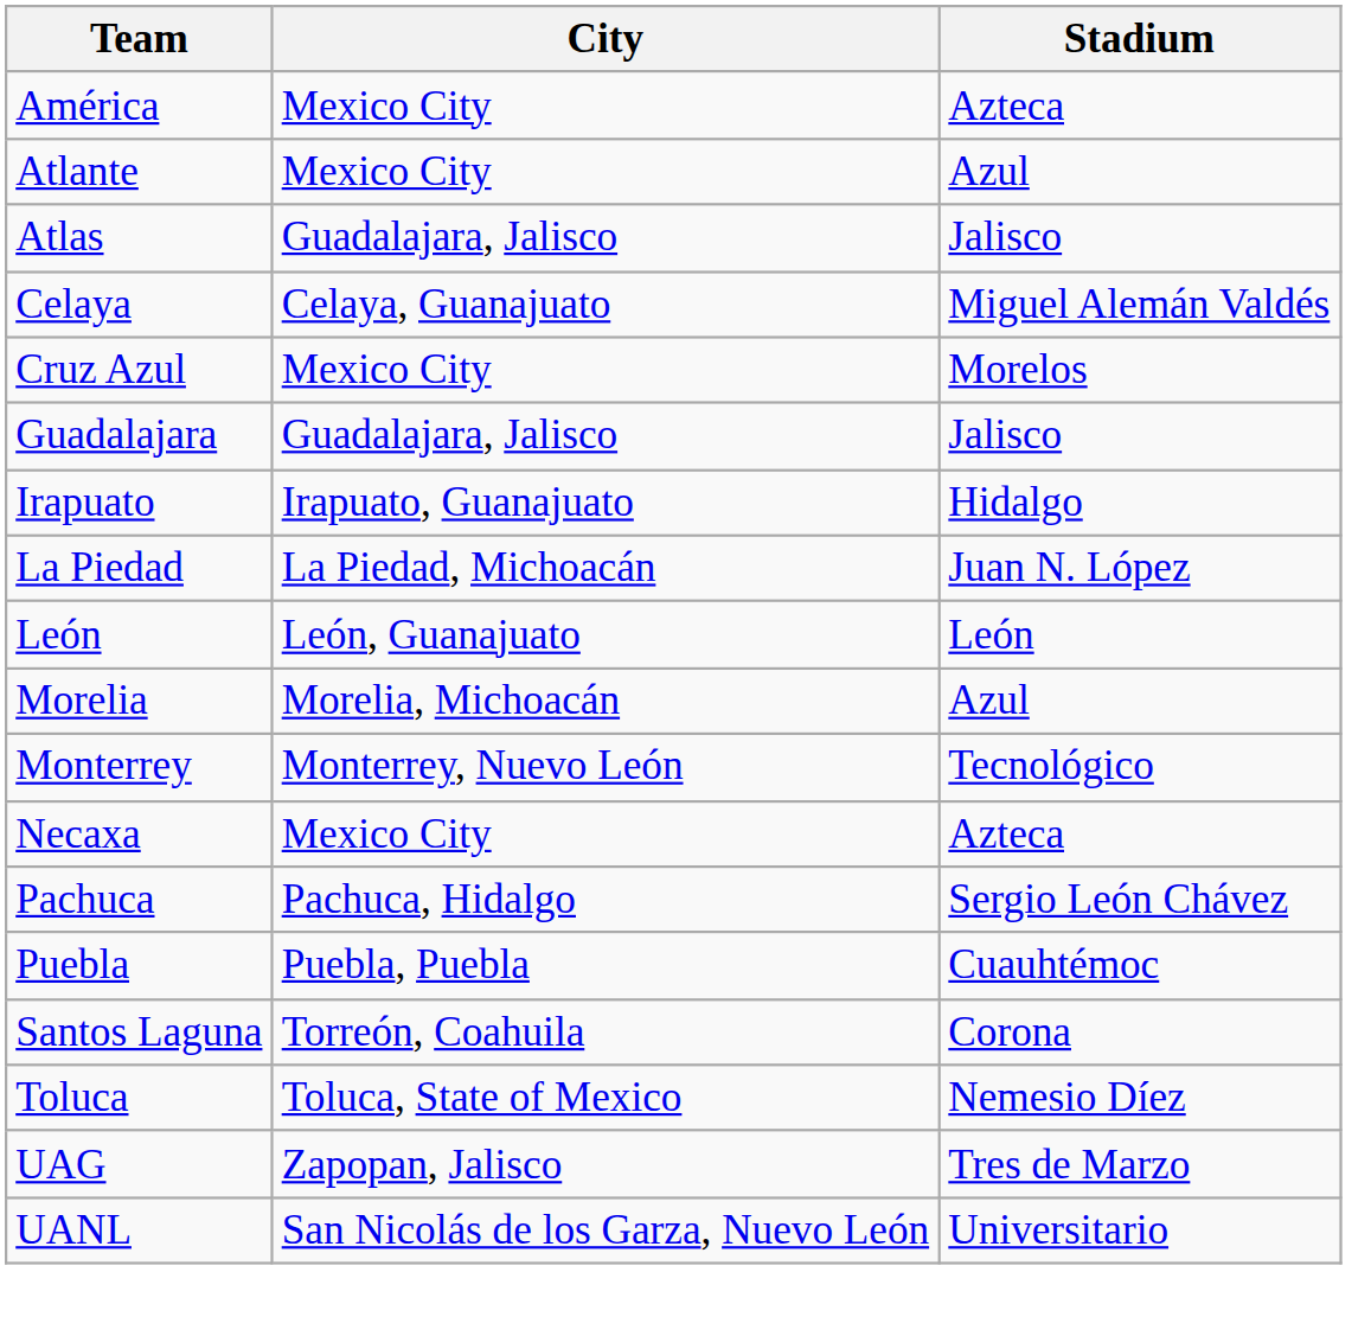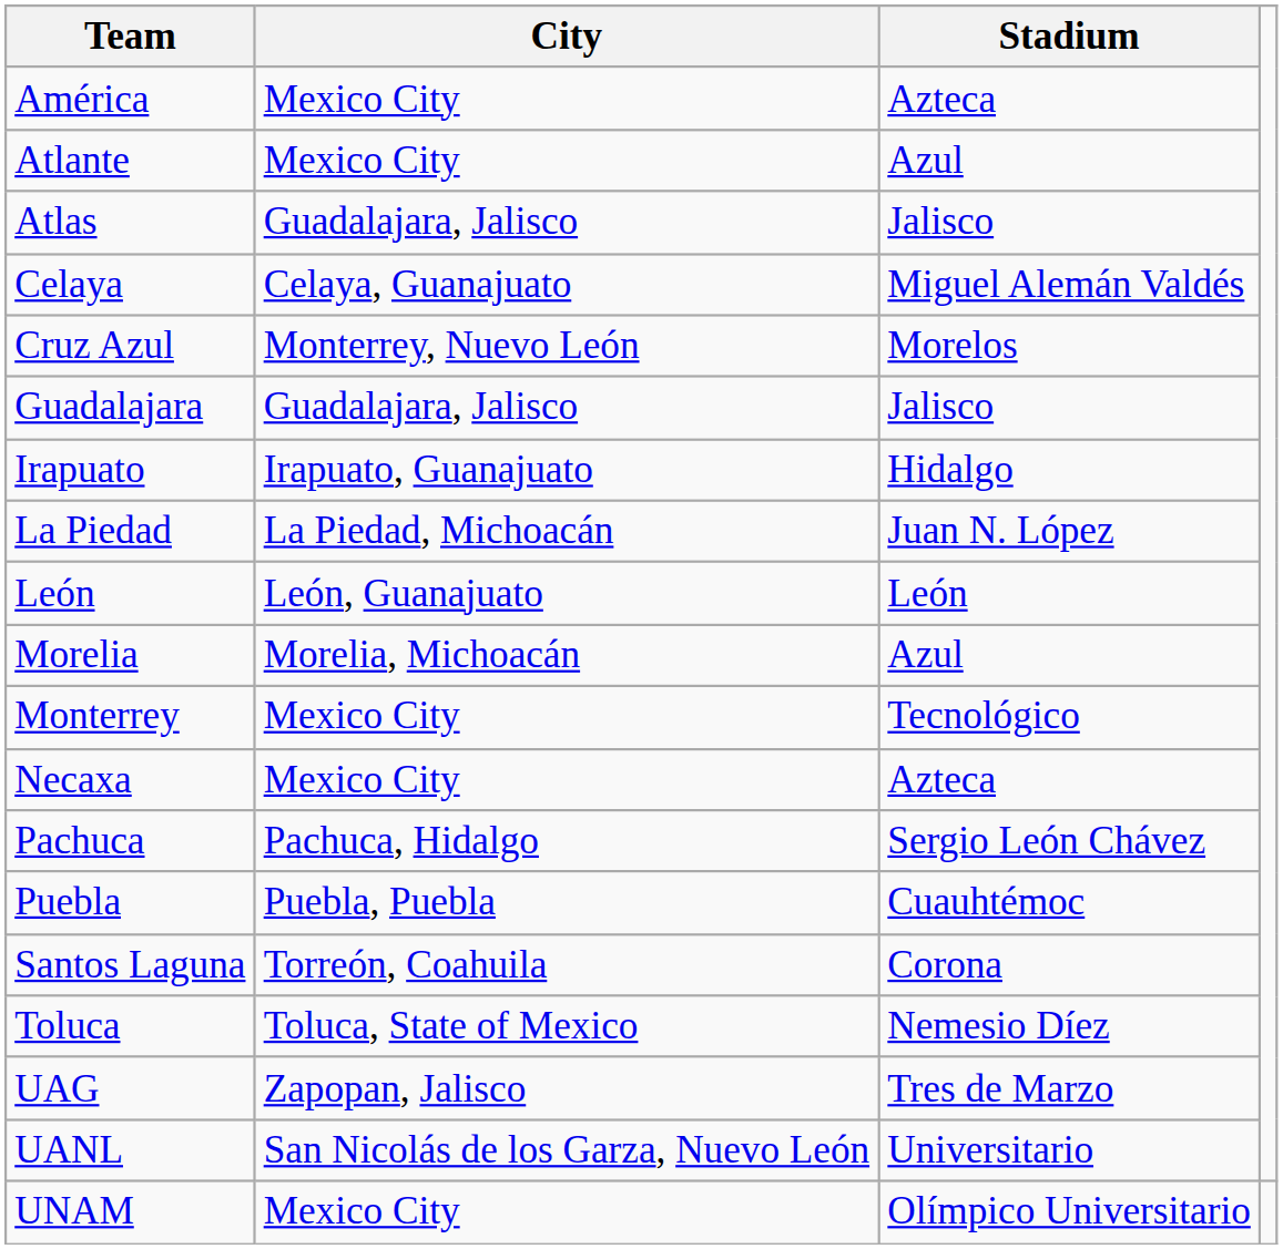 <table class="wikitable" class="toccolours sortable">
 <tr>
 <th>Team</th>
 <th>City</th>
 <th>Stadium</th>
 </tr>
 <tr>
 <td><a href='#'>América</a></td>
 <td><a href='#'>Mexico City</a></td>
 <td><a href='#'>Azteca</a></td>
 </tr>
 <tr>
 <td><a href='#'>Atlante</a></td>
 <td><a href='#'>Mexico City</a></td>
 <td><a href='#'>Azul</a></td>
 </tr>
 <tr>
 <td><a href='#'>Atlas</a></td>
 <td><a href='#'>Guadalajara</a>, <a href='#'>Jalisco</a></td>
 <td><a href='#'>Jalisco</a></td>
 </tr>
 <tr>
 <td><a href='#'>Celaya</a></td>
 <td><a href='#'>Celaya</a>, <a href='#'>Guanajuato</a></td>
 <td><a href='#'>Miguel Alemán Valdés</a></td>
 </tr>
 <tr>
 <td><a href='#'>Cruz Azul</a></td>
-<td><a href='#'>Mexico City</a></td>
+<td><a href='#'>Monterrey</a>, <a href='#'>Nuevo León</a></td>
 <td><a href='#'>Morelos</a></td>
 </tr>
 <tr>
 <td><a href='#'>Guadalajara</a></td>
 <td><a href='#'>Guadalajara</a>, <a href='#'>Jalisco</a></td>
 <td><a href='#'>Jalisco</a></td>
 </tr>
 <tr>
 <td><a href='#'>Irapuato</a></td>
 <td><a href='#'>Irapuato</a>, <a href='#'>Guanajuato</a></td>
 <td><a href='#'>Hidalgo</a></td>
 </tr>
 <tr>
 <td><a href='#'>La Piedad</a></td>
 <td><a href='#'>La Piedad</a>, <a href='#'>Michoacán</a></td>
 <td><a href='#'>Juan N. López</a></td>
 </tr>
 <tr>
 <td><a href='#'>León</a></td>
 <td><a href='#'>León</a>, <a href='#'>Guanajuato</a></td>
 <td><a href='#'>León</a></td>
 </tr>
 <tr>
 <td><a href='#'>Morelia</a></td>
 <td><a href='#'>Morelia</a>, <a href='#'>Michoacán</a></td>
 <td><a href='#'>Azul</a></td>
 </tr>
 <tr>
 <td><a href='#'>Monterrey</a></td>
-<td><a href='#'>Monterrey</a>, <a href='#'>Nuevo León</a></td>
+<td><a href='#'>Mexico City</a></td>
 <td><a href='#'>Tecnológico</a></td>
 </tr>
 <tr>
 <td><a href='#'>Necaxa</a></td>
 <td><a href='#'>Mexico City</a></td>
 <td><a href='#'>Azteca</a></td>
 </tr>
 <tr>
 <td><a href='#'>Pachuca</a></td>
 <td><a href='#'>Pachuca</a>, <a href='#'>Hidalgo</a></td>
 <td><a href='#'>Sergio León Chávez</a></td>
 </tr>
 <tr>
 <td><a href='#'>Puebla</a></td>
 <td><a href='#'>Puebla</a>, <a href='#'>Puebla</a></td>
 <td><a href='#'>Cuauhtémoc</a></td>
 </tr>
 <tr>
 <td><a href='#'>Santos Laguna</a></td>
 <td><a href='#'>Torreón</a>, <a href='#'>Coahuila</a></td>
 <td><a href='#'>Corona</a></td>
 </tr>
 <tr>
 <td><a href='#'>Toluca</a></td>
 <td><a href='#'>Toluca</a>, <a href='#'>State of Mexico</a></td>
 <td><a href='#'>Nemesio Díez</a></td>
 </tr>
 <tr>
 <td><a href='#'>UAG</a></td>
 <td><a href='#'>Zapopan</a>, <a href='#'>Jalisco</a></td>
 <td><a href='#'>Tres de Marzo</a></td>
 </tr>
 <tr>
 <td><a href='#'>UANL</a></td>
 <td><a href='#'>San Nicolás de los Garza</a>, <a href='#'>Nuevo León</a></td>
 <td><a href='#'>Universitario</a></td>
 </tr>
+<tr>
+<td><a href='#'>UNAM</a></td>
+<td><a href='#'>Mexico City</a></td>
+<td><a href='#'>Olímpico Universitario</a></td>
+<td></td>
+</tr>
 </table>
